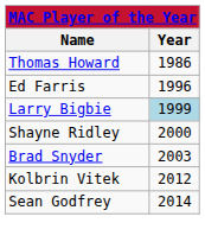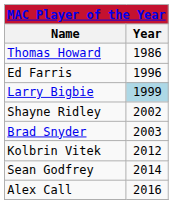 <table class="wikitable">
 <tr>
 <th colspan=2 style="background:#C41230;"><a href='#'><span>MAC Player of the Year</span></a></th>
 </tr>
 <tr>
 <th>Name</th>
 <th>Year</th>
 </tr>
 <tr>
 <td><a href='#'>Thomas Howard</a></td>
 <td align=center>1986</td>
 </tr>
 <tr>
 <td>Ed Farris</td>
 <td align=center>1996</td>
 </tr>
 <tr>
 <td><a href='#'>Larry Bigbie</a></td>
 <td align=center style="background: lightblue;">1999</td>
 </tr>
 <tr>
 <td>Shayne Ridley</td>
-<td align=center>2000</td>
+<td align=center>2002</td>
 </tr>
 <tr>
 <td><a href='#'>Brad Snyder</a></td>
 <td align=center>2003</td>
 </tr>
 <tr>
 <td>Kolbrin Vitek</td>
 <td align=center>2012</td>
 </tr>
 <tr>
 <td>Sean Godfrey</td>
 <td align=center>2014</td>
 </tr>
+<tr>
+<td>Alex Call</td>
+<td align=center>2016</td>
+</tr>
 </table>
